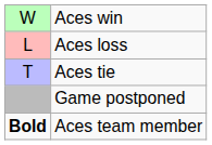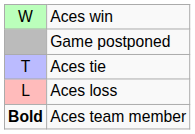 <table class="wikitable">
 <tr>
 <td bgcolor=#bbffbb align=center>W</td>
 <td>Aces win</td>
 </tr>
 <tr>
-<td bgcolor=#ffbbbb align=center>L</td>
-<td>Aces loss</td>
+<td bgcolor=#bbbbbb> </td>
+<td>Game postponed</td>
 </tr>
 <tr>
 <td bgcolor=#bbbbff align=center>T</td>
 <td>Aces tie</td>
 </tr>
 <tr>
-<td bgcolor=#bbbbbb> </td>
-<td>Game postponed</td>
+<td bgcolor=#ffbbbb align=center>L</td>
+<td>Aces loss</td>
 </tr>
 <tr>
 <td align=center><strong>Bold</strong></td>
 <td>Aces team member</td>
 </tr>
 </table>
